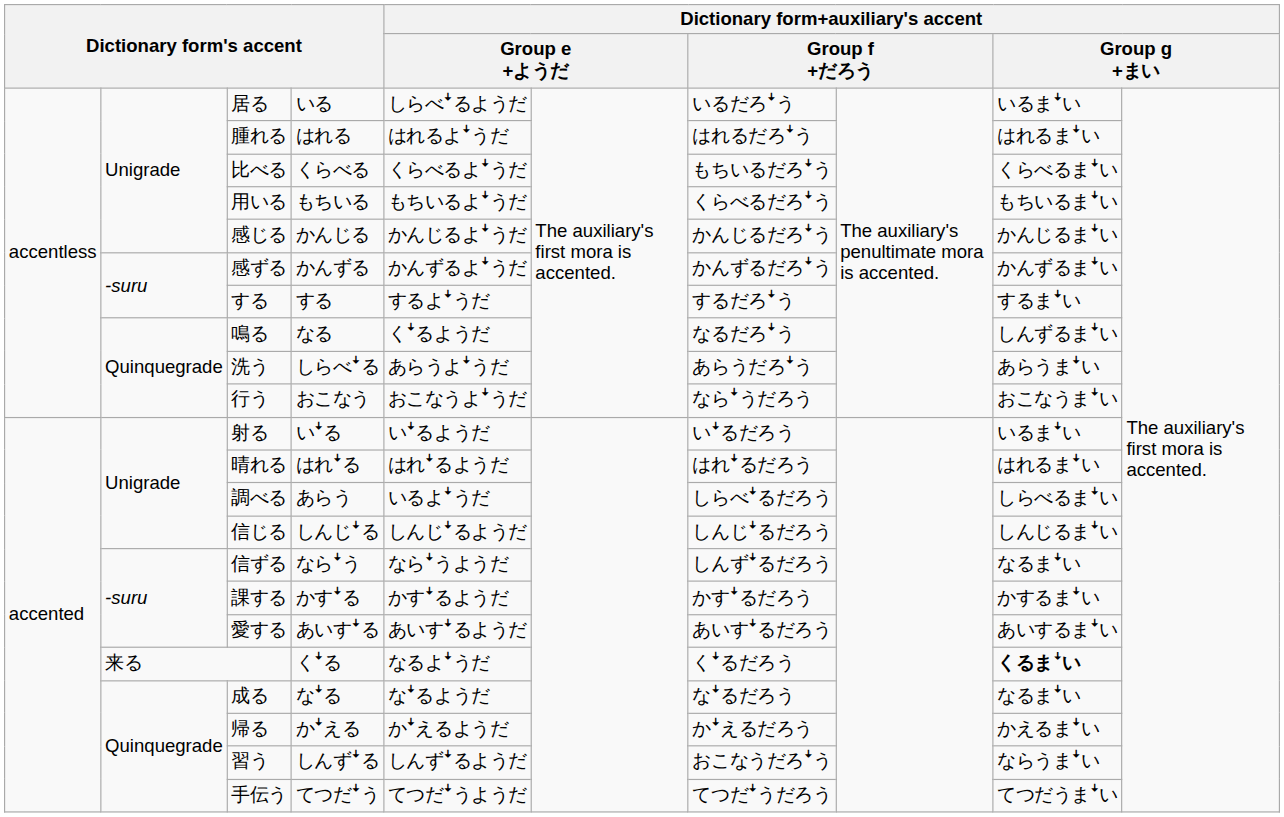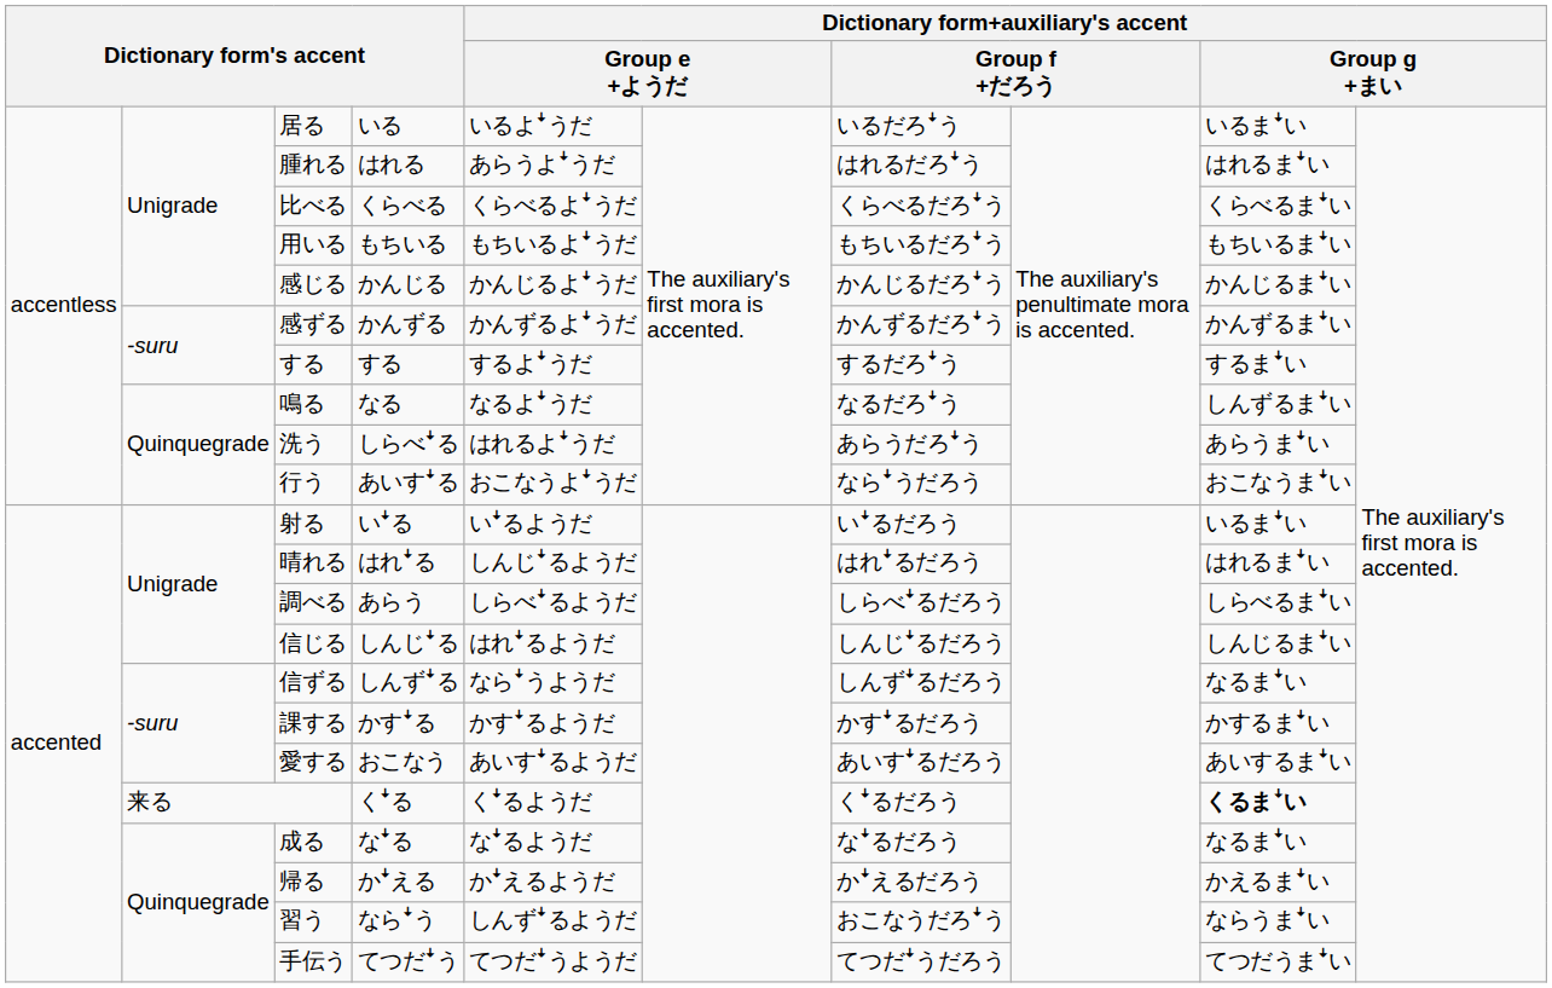 <table class="wikitable">
 <tr>
 <th rowspan=2 colspan=4>Dictionary form's accent</th>
 <th colspan=6>Dictionary form+auxiliary's accent</th>
 </tr>
 <tr>
 <th colspan=2>Group e<br>+ようだ</th>
 <th colspan=2>Group f<br>+だろう</th>
 <th colspan=2>Group g<br>+まい</th>
 </tr>
 <tr>
 <td rowspan=10>accentless</td>
 <td rowspan=5>Unigrade</td>
 <td>居る</td>
 <td>いる</td>
-<td>しらべꜜるようだ</td>
+<td>いるよꜜうだ</td>
 <td rowspan=10 style=width:8em>The auxiliary's first mora is accented.</td>
 <td>いるだろꜜう</td>
 <td rowspan=10 style=width:8em>The auxiliary's penultimate mora is accented.</td>
 <td>いるまꜜい</td>
 <td rowspan=22 style=width:8em>The auxiliary's first mora is accented.</td>
 </tr>
 <tr>
 <td>腫れる</td>
 <td>はれる</td>
-<td>はれるよꜜうだ</td>
+<td>あらうよꜜうだ</td>
 <td>はれるだろꜜう</td>
 <td>はれるまꜜい</td>
 </tr>
 <tr>
 <td>比べる</td>
 <td>くらべる</td>
 <td>くらべるよꜜうだ</td>
-<td>もちいるだろꜜう</td>
+<td>くらべるだろꜜう</td>
 <td>くらべるまꜜい</td>
 </tr>
 <tr>
 <td>用いる</td>
 <td>もちいる</td>
 <td>もちいるよꜜうだ</td>
-<td>くらべるだろꜜう</td>
+<td>もちいるだろꜜう</td>
 <td>もちいるまꜜい</td>
 </tr>
 <tr>
 <td>感じる</td>
 <td>かんじる</td>
 <td>かんじるよꜜうだ</td>
 <td>かんじるだろꜜう</td>
 <td>かんじるまꜜい</td>
 </tr>
 <tr>
 <td rowspan=2><em>-suru</em></td>
 <td>感ずる</td>
 <td>かんずる</td>
 <td>かんずるよꜜうだ</td>
 <td>かんずるだろꜜう</td>
 <td>かんずるまꜜい</td>
 </tr>
 <tr>
 <td>する</td>
 <td>する</td>
 <td>するよꜜうだ</td>
 <td>するだろꜜう</td>
 <td>するまꜜい</td>
 </tr>
 <tr>
 <td rowspan=3>Quinquegrade</td>
 <td>鳴る</td>
 <td>なる</td>
-<td>くꜜるようだ</td>
+<td>なるよꜜうだ</td>
 <td>なるだろꜜう</td>
 <td>しんずるまꜜい</td>
 </tr>
 <tr>
 <td>洗う</td>
 <td>しらべꜜる</td>
-<td>あらうよꜜうだ</td>
+<td>はれるよꜜうだ</td>
 <td>あらうだろꜜう</td>
 <td>あらうまꜜい</td>
 </tr>
 <tr>
 <td>行う</td>
-<td>おこなう</td>
+<td>あいすꜜる</td>
 <td>おこなうよꜜうだ</td>
 <td>ならꜜうだろう</td>
 <td>おこなうまꜜい</td>
 </tr>
 <tr>
 <td rowspan=12>accented</td>
 <td rowspan=4>Unigrade</td>
 <td>射る</td>
 <td>いꜜる</td>
 <td>いꜜるようだ</td>
 <td rowspan=12></td>
 <td>いꜜるだろう</td>
 <td rowspan=12></td>
 <td>いるまꜜい</td>
 </tr>
 <tr>
 <td>晴れる</td>
 <td>はれꜜる</td>
-<td>はれꜜるようだ</td>
+<td>しんじꜜるようだ</td>
 <td>はれꜜるだろう</td>
 <td>はれるまꜜい</td>
 </tr>
 <tr>
 <td>調べる</td>
 <td>あらう</td>
-<td>いるよꜜうだ</td>
+<td>しらべꜜるようだ</td>
 <td>しらべꜜるだろう</td>
 <td>しらべるまꜜい</td>
 </tr>
 <tr>
 <td>信じる</td>
 <td>しんじꜜる</td>
-<td>しんじꜜるようだ</td>
+<td>はれꜜるようだ</td>
 <td>しんじꜜるだろう</td>
 <td>しんじるまꜜい</td>
 </tr>
 <tr>
 <td rowspan=3><em>-suru</em></td>
 <td>信ずる</td>
-<td>ならꜜう</td>
+<td>しんずꜜる</td>
 <td>ならꜜうようだ</td>
 <td>しんずꜜるだろう</td>
 <td>なるまꜜい</td>
 </tr>
 <tr>
 <td>課する</td>
 <td>かすꜜる</td>
 <td>かすꜜるようだ</td>
 <td>かすꜜるだろう</td>
 <td>かするまꜜい</td>
 </tr>
 <tr>
 <td>愛する</td>
-<td>あいすꜜる</td>
+<td>おこなう</td>
 <td>あいすꜜるようだ</td>
 <td>あいすꜜるだろう</td>
 <td>あいするまꜜい</td>
 </tr>
 <tr>
 <td colspan=2>来る</td>
 <td>くꜜる</td>
-<td>なるよꜜうだ</td>
+<td>くꜜるようだ</td>
 <td>くꜜるだろう</td>
 <td><strong>くるまꜜい</strong></td>
 </tr>
 <tr>
 <td rowspan=4>Quinquegrade</td>
 <td>成る</td>
 <td>なꜜる</td>
 <td>なꜜるようだ</td>
 <td>なꜜるだろう</td>
 <td>なるまꜜい</td>
 </tr>
 <tr>
 <td>帰る</td>
 <td>かꜜえる</td>
 <td>かꜜえるようだ</td>
 <td>かꜜえるだろう</td>
 <td>かえるまꜜい</td>
 </tr>
 <tr>
 <td>習う</td>
-<td>しんずꜜる</td>
+<td>ならꜜう</td>
 <td>しんずꜜるようだ</td>
 <td>おこなうだろꜜう</td>
 <td>ならうまꜜい</td>
 </tr>
 <tr>
 <td>手伝う</td>
 <td>てつだꜜう</td>
 <td>てつだꜜうようだ</td>
 <td>てつだꜜうだろう</td>
 <td>てつだうまꜜい</td>
 </tr>
 </table>
